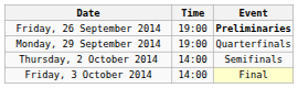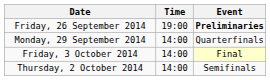 <table class = "wikitable" style="text-align:center;">
 <tr>
 <th width=220>Date</th>
 <th width=50>Time</th>
 <th width=100>Event</th>
 </tr>
 <tr>
 <td>Friday, 26 September 2014</td>
 <td>19:00</td>
 <td><strong>Preliminaries</strong></td>
 </tr>
 <tr>
 <td>Monday, 29 September 2014</td>
-<td>19:00</td>
+<td>14:00</td>
 <td>Quarterfinals</td>
+</tr>
+<tr>
+<td>Friday, 3 October 2014</td>
+<td>14:00</td>
+<td bgcolor=ffffcc>Final</td>
 </tr>
 <tr>
 <td>Thursday, 2 October 2014</td>
 <td>14:00</td>
 <td>Semifinals</td>
 </tr>
-<tr>
-<td>Friday, 3 October 2014</td>
-<td>14:00</td>
-<td bgcolor=ffffcc>Final</td>
-</tr>
 </table>
